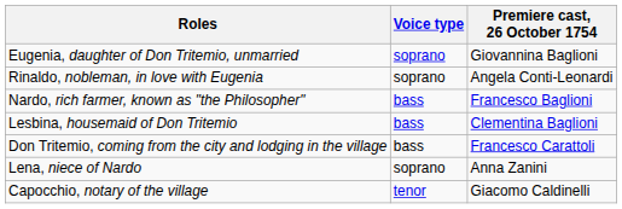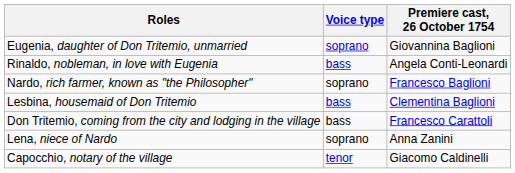 <table class="wikitable">
 <tr>
 <th>Roles</th>
 <th><a href='#'>Voice type</a></th>
 <th>Premiere cast,<br>26 October 1754</th>
 </tr>
 <tr>
 <td>Eugenia, <em>daughter of Don Tritemio, unmarried</em></td>
 <td><a href='#'>soprano</a></td>
 <td>Giovannina Baglioni</td>
 </tr>
 <tr>
 <td>Rinaldo, <em>nobleman, in love with Eugenia</em></td>
-<td>soprano</td>
+<td><a href='#'>bass</a></td>
 <td>Angela Conti-Leonardi</td>
 </tr>
 <tr>
 <td>Nardo, <em>rich farmer, known as "the Philosopher"</em></td>
-<td><a href='#'>bass</a></td>
+<td>soprano</td>
 <td><a href='#'>Francesco Baglioni</a></td>
 </tr>
 <tr>
 <td>Lesbina, <em>housemaid of Don Tritemio</em></td>
 <td><a href='#'>bass</a></td>
 <td><a href='#'>Clementina Baglioni</a></td>
 </tr>
 <tr>
 <td>Don Tritemio, <em>coming from the city and lodging in the village</em></td>
 <td>bass</td>
 <td><a href='#'>Francesco Carattoli</a></td>
 </tr>
 <tr>
 <td>Lena, <em>niece of Nardo</em></td>
 <td>soprano</td>
 <td>Anna Zanini</td>
 </tr>
 <tr>
 <td>Capocchio, <em>notary of the village</em></td>
 <td><a href='#'>tenor</a></td>
 <td>Giacomo Caldinelli</td>
 </tr>
 </table>
